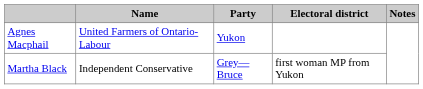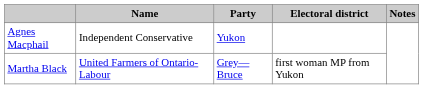 <table border="1" cellpadding="4" width="610" cellspacing="0" style="border-collapse: collapse" width="100%" class="sortable">
 <tr bgcolor="CCCCCC">
 <th></th>
 <th>Name</th>
 <th>Party</th>
 <th>Electoral district</th>
 <th>Notes</th>
 </tr>
 <tr>
 <td><a href='#'>Agnes Macphail</a></td>
-<td><a href='#'>United Farmers of Ontario-Labour</a></td>
+<td>Independent Conservative</td>
 <td><a href='#'>Yukon</a></td>
 <td> </td>
 </tr>
 <tr>
 <td><a href='#'>Martha Black</a></td>
-<td>Independent Conservative</td>
+<td><a href='#'>United Farmers of Ontario-Labour</a></td>
 <td><a href='#'>Grey—Bruce</a></td>
 <td>first woman MP from Yukon</td>
 </tr>
 </table>
